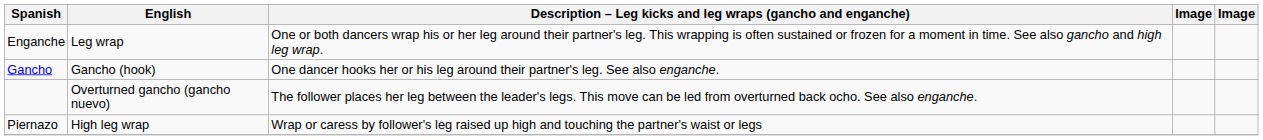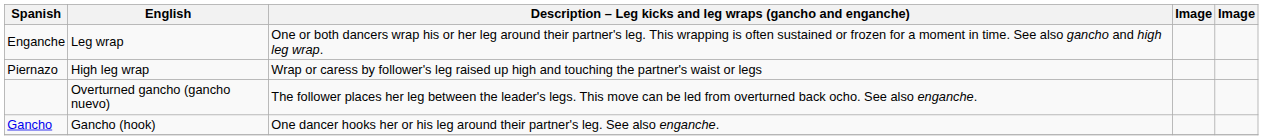 <table class="wikitable sortable">
 <tr>
 <th>Spanish</th>
 <th>English</th>
 <th>Description – Leg kicks and leg wraps (gancho and enganche)</th>
 <th class="unsortable">Image</th>
 <th class="unsortable">Image</th>
 </tr>
 <tr>
 <td>Enganche</td>
 <td>Leg wrap</td>
 <td>One or both dancers wrap his or her leg around their partner's leg. This wrapping is often sustained or frozen for a moment in time. See also <em>gancho</em> and <em>high leg wrap</em>.</td>
 <td></td>
 <td></td>
 </tr>
 <tr>
-<td><a href='#'>Gancho</a></td>
-<td>Gancho (hook)</td>
-<td>One dancer hooks her or his leg around their partner's leg. See also <em>enganche</em>.</td>
+<td>Piernazo</td>
+<td>High leg wrap</td>
+<td>Wrap or caress by follower's leg raised up high and touching the partner's waist or legs</td>
 <td></td>
 <td></td>
 </tr>
 <tr>
 <td></td>
 <td>Overturned gancho (gancho nuevo)</td>
 <td>The follower places her leg between the leader's legs. This move can be led from overturned back ocho. See also <em>enganche</em>.</td>
 <td></td>
 <td></td>
 </tr>
 <tr>
-<td>Piernazo</td>
-<td>High leg wrap</td>
-<td>Wrap or caress by follower's leg raised up high and touching the partner's waist or legs</td>
+<td><a href='#'>Gancho</a></td>
+<td>Gancho (hook)</td>
+<td>One dancer hooks her or his leg around their partner's leg. See also <em>enganche</em>.</td>
 <td></td>
 <td></td>
 </tr>
 <tr>
 </tr>
 </table>
